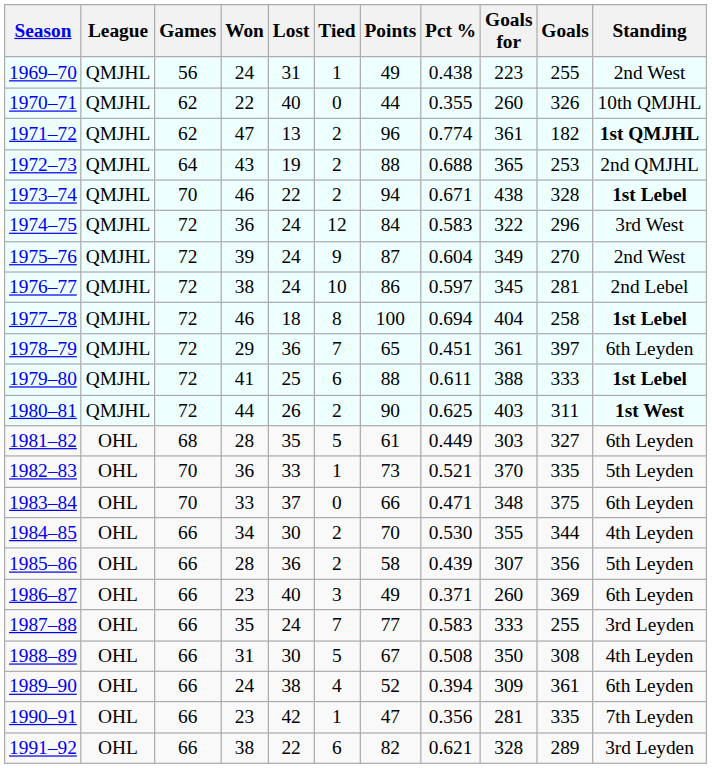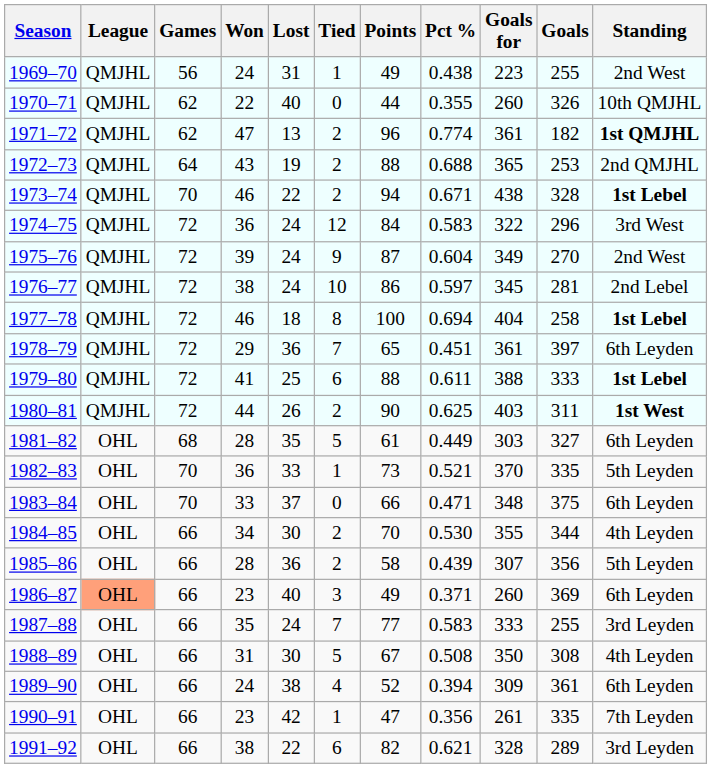 <table class="wikitable">
 <tr>
 <th><a href='#'>Season</a></th>
 <th>League</th>
 <th>Games</th>
 <th>Won</th>
 <th>Lost</th>
 <th>Tied</th>
 <th>Points</th>
 <th>Pct %</th>
 <th>Goals<br>for</th>
 <th>Goals<br></th>
 <th>Standing</th>
 </tr>
 <tr align="center" bgcolor="eeffff">
 <td><a href='#'>1969–70</a></td>
 <td>QMJHL</td>
 <td>56</td>
 <td>24</td>
 <td>31</td>
 <td>1</td>
 <td>49</td>
 <td>0.438</td>
 <td>223</td>
 <td>255</td>
 <td>2nd West</td>
 </tr>
 <tr align="center" bgcolor="eeffff">
 <td><a href='#'>1970–71</a></td>
 <td>QMJHL</td>
 <td>62</td>
 <td>22</td>
 <td>40</td>
 <td>0</td>
 <td>44</td>
 <td>0.355</td>
 <td>260</td>
 <td>326</td>
 <td>10th QMJHL</td>
 </tr>
 <tr align="center" bgcolor="eeffff">
 <td><a href='#'>1971–72</a></td>
 <td>QMJHL</td>
 <td>62</td>
 <td>47</td>
 <td>13</td>
 <td>2</td>
 <td>96</td>
 <td>0.774</td>
 <td>361</td>
 <td>182</td>
 <td><strong>1st QMJHL</strong></td>
 </tr>
 <tr align="center" bgcolor="eeffff">
 <td><a href='#'>1972–73</a></td>
 <td>QMJHL</td>
 <td>64</td>
 <td>43</td>
 <td>19</td>
 <td>2</td>
 <td>88</td>
 <td>0.688</td>
 <td>365</td>
 <td>253</td>
 <td>2nd QMJHL</td>
 </tr>
 <tr align="center" bgcolor="eeffff">
 <td><a href='#'>1973–74</a></td>
 <td>QMJHL</td>
 <td>70</td>
 <td>46</td>
 <td>22</td>
 <td>2</td>
 <td>94</td>
 <td>0.671</td>
 <td>438</td>
 <td>328</td>
 <td><strong>1st Lebel</strong></td>
 </tr>
 <tr align="center" bgcolor="eeffff">
 <td><a href='#'>1974–75</a></td>
 <td>QMJHL</td>
 <td>72</td>
 <td>36</td>
 <td>24</td>
 <td>12</td>
 <td>84</td>
 <td>0.583</td>
 <td>322</td>
 <td>296</td>
 <td>3rd West</td>
 </tr>
 <tr align="center" bgcolor="eeffff">
 <td><a href='#'>1975–76</a></td>
 <td>QMJHL</td>
 <td>72</td>
 <td>39</td>
 <td>24</td>
 <td>9</td>
 <td>87</td>
 <td>0.604</td>
 <td>349</td>
 <td>270</td>
 <td>2nd West</td>
 </tr>
 <tr align="center" bgcolor="eeffff">
 <td><a href='#'>1976–77</a></td>
 <td>QMJHL</td>
 <td>72</td>
 <td>38</td>
 <td>24</td>
 <td>10</td>
 <td>86</td>
 <td>0.597</td>
 <td>345</td>
 <td>281</td>
 <td>2nd Lebel</td>
 </tr>
 <tr align="center" bgcolor="eeffff">
 <td><a href='#'>1977–78</a></td>
 <td>QMJHL</td>
 <td>72</td>
 <td>46</td>
 <td>18</td>
 <td>8</td>
 <td>100</td>
 <td>0.694</td>
 <td>404</td>
 <td>258</td>
 <td><strong>1st Lebel</strong></td>
 </tr>
 <tr align="center" bgcolor="eeffff">
 <td><a href='#'>1978–79</a></td>
 <td>QMJHL</td>
 <td>72</td>
 <td>29</td>
 <td>36</td>
 <td>7</td>
 <td>65</td>
 <td>0.451</td>
 <td>361</td>
 <td>397</td>
 <td>6th Leyden</td>
 </tr>
 <tr align="center" bgcolor="eeffff">
 <td><a href='#'>1979–80</a></td>
 <td>QMJHL</td>
 <td>72</td>
 <td>41</td>
 <td>25</td>
 <td>6</td>
 <td>88</td>
 <td>0.611</td>
 <td>388</td>
 <td>333</td>
 <td><strong>1st Lebel</strong></td>
 </tr>
 <tr align="center" bgcolor="eeffff">
 <td><a href='#'>1980–81</a></td>
 <td>QMJHL</td>
 <td>72</td>
 <td>44</td>
 <td>26</td>
 <td>2</td>
 <td>90</td>
 <td>0.625</td>
 <td>403</td>
 <td>311</td>
 <td><strong>1st West</strong></td>
 </tr>
 <tr align="center">
 <td><a href='#'>1981–82</a></td>
 <td>OHL</td>
 <td>68</td>
 <td>28</td>
 <td>35</td>
 <td>5</td>
 <td>61</td>
 <td>0.449</td>
 <td>303</td>
 <td>327</td>
 <td>6th Leyden</td>
 </tr>
 <tr align="center">
 <td><a href='#'>1982–83</a></td>
 <td>OHL</td>
 <td>70</td>
 <td>36</td>
 <td>33</td>
 <td>1</td>
 <td>73</td>
 <td>0.521</td>
 <td>370</td>
 <td>335</td>
 <td>5th Leyden</td>
 </tr>
 <tr align="center">
 <td><a href='#'>1983–84</a></td>
 <td>OHL</td>
 <td>70</td>
 <td>33</td>
 <td>37</td>
 <td>0</td>
 <td>66</td>
 <td>0.471</td>
 <td>348</td>
 <td>375</td>
 <td>6th Leyden</td>
 </tr>
 <tr align="center">
 <td><a href='#'>1984–85</a></td>
 <td>OHL</td>
 <td>66</td>
 <td>34</td>
 <td>30</td>
 <td>2</td>
 <td>70</td>
 <td>0.530</td>
 <td>355</td>
 <td>344</td>
 <td>4th Leyden</td>
 </tr>
 <tr align="center">
 <td><a href='#'>1985–86</a></td>
 <td>OHL</td>
 <td>66</td>
 <td>28</td>
 <td>36</td>
 <td>2</td>
 <td>58</td>
 <td>0.439</td>
 <td>307</td>
 <td>356</td>
 <td>5th Leyden</td>
 </tr>
 <tr align="center">
 <td><a href='#'>1986–87</a></td>
-<td>OHL</td>
+<td style="background: lightsalmon;">OHL</td>
 <td>66</td>
 <td>23</td>
 <td>40</td>
 <td>3</td>
 <td>49</td>
 <td>0.371</td>
 <td>260</td>
 <td>369</td>
 <td>6th Leyden</td>
 </tr>
 <tr align="center">
 <td><a href='#'>1987–88</a></td>
 <td>OHL</td>
 <td>66</td>
 <td>35</td>
 <td>24</td>
 <td>7</td>
 <td>77</td>
 <td>0.583</td>
 <td>333</td>
 <td>255</td>
 <td>3rd Leyden</td>
 </tr>
 <tr align="center">
 <td><a href='#'>1988–89</a></td>
 <td>OHL</td>
 <td>66</td>
 <td>31</td>
 <td>30</td>
 <td>5</td>
 <td>67</td>
 <td>0.508</td>
 <td>350</td>
 <td>308</td>
 <td>4th Leyden</td>
 </tr>
 <tr align="center">
 <td><a href='#'>1989–90</a></td>
 <td>OHL</td>
 <td>66</td>
 <td>24</td>
 <td>38</td>
 <td>4</td>
 <td>52</td>
 <td>0.394</td>
 <td>309</td>
 <td>361</td>
 <td>6th Leyden</td>
 </tr>
 <tr align="center">
 <td><a href='#'>1990–91</a></td>
 <td>OHL</td>
 <td>66</td>
 <td>23</td>
 <td>42</td>
 <td>1</td>
 <td>47</td>
 <td>0.356</td>
-<td>281</td>
+<td>261</td>
 <td>335</td>
 <td>7th Leyden</td>
 </tr>
 <tr align="center">
 <td><a href='#'>1991–92</a></td>
 <td>OHL</td>
 <td>66</td>
 <td>38</td>
 <td>22</td>
 <td>6</td>
 <td>82</td>
 <td>0.621</td>
 <td>328</td>
 <td>289</td>
 <td>3rd Leyden</td>
 </tr>
 </table>
